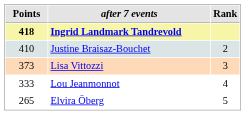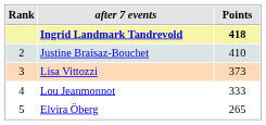 <table cellspacing="1" cellpadding="3" style="border:1px solid #AAAAAA;font-size:86%">
 <tr style="background-color: #E4E4E4;">
+<th style="border-bottom:1px solid #AAAAAA; width: 10px;">Rank</th>
+<th style="border-bottom:1px solid #AAAAAA; width: 210px;"><em>after 7 events</em></th>
 <th style="border-bottom:1px solid #AAAAAA; width: 50px;">Points</th>
-<th style="border-bottom:1px solid #AAAAAA; width: 210px;"><em>after 7 events</em></th>
-<th style="border-bottom:1px solid #AAAAAA; width: 10px;">Rank</th>
 </tr>
 <tr style="background:#f7f6a8;">
+<td align=center></td>
+<td> <strong><a href='#'>Ingrid Landmark Tandrevold</a></strong></td>
 <td align=center><strong>418</strong></td>
-<td> <strong><a href='#'>Ingrid Landmark Tandrevold</a></strong></td>
-<td align=center></td>
 </tr>
 <tr style="background:#dce5e5;">
+<td align=center>2</td>
+<td> <a href='#'>Justine Braisaz-Bouchet</a></td>
 <td align=center>410</td>
-<td> <a href='#'>Justine Braisaz-Bouchet</a></td>
-<td align=center>2</td>
 </tr>
 <tr style="background:#ffdab9;">
+<td align=center>3</td>
+<td> <a href='#'>Lisa Vittozzi</a></td>
 <td align=center>373</td>
-<td> <a href='#'>Lisa Vittozzi</a></td>
-<td align=center>3</td>
 </tr>
 <tr>
+<td align=center>4</td>
+<td> <a href='#'>Lou Jeanmonnot</a></td>
 <td align=center>333</td>
-<td> <a href='#'>Lou Jeanmonnot</a></td>
-<td align=center>4</td>
 </tr>
 <tr>
+<td align=center>5</td>
+<td> <a href='#'>Elvira Öberg</a></td>
 <td align=center>265</td>
-<td> <a href='#'>Elvira Öberg</a></td>
-<td align=center>5</td>
 </tr>
 </table>
